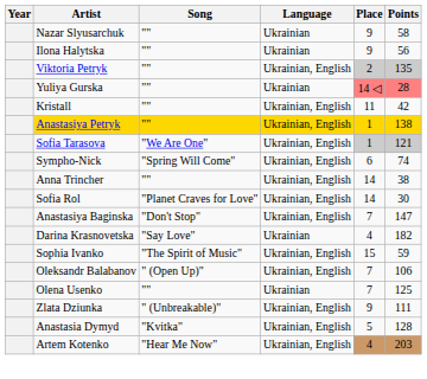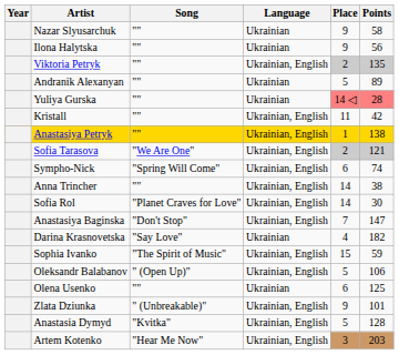 <table class="wikitable sortable plainrowheaders">
 <tr>
 <th scope="col">Year</th>
 <th scope="col">Artist</th>
 <th scope="col">Song</th>
 <th scope="col">Language</th>
 <th scope="col" data-sort-type="number">Place</th>
 <th scope="col" data-sort-type="number">Points</th>
 </tr>
 <tr>
 <th scope="row" style="text-align:center;"></th>
 <td>Nazar Slyusarchuk</td>
 <td>"" </td>
 <td>Ukrainian</td>
 <td style="text-align:center;">9</td>
 <td style="text-align:center;">58</td>
 </tr>
 <tr>
 <th scope="row" style="text-align:center;"></th>
 <td>Ilona Halytska</td>
 <td>"" </td>
 <td>Ukrainian</td>
 <td style="text-align:center;">9</td>
 <td style="text-align:center;">56</td>
 </tr>
 <tr>
 <th scope="row" style="text-align:center;"></th>
 <td><a href='#'>Viktoria Petryk</a></td>
 <td>"" </td>
 <td>Ukrainian, English</td>
 <td style="text-align:center; background-color:#CCC;">2</td>
 <td style="text-align:center; background-color:#CCC;">135</td>
 </tr>
 <tr>
 <th scope="row" style="text-align:center;"></th>
+<td>Andranik Alexanyan</td>
+<td>"" </td>
+<td>Ukrainian</td>
+<td style="text-align:center;">5</td>
+<td style="text-align:center;">89</td>
+</tr>
+<tr>
+<th scope="row" style="text-align:center;"></th>
 <td>Yuliya Gurska</td>
 <td>"" </td>
 <td>Ukrainian</td>
 <td style="text-align:center; background-color:#FE8080;">14 ◁</td>
 <td style="text-align:center; background-color:#FE8080;">28</td>
 </tr>
 <tr>
 <th scope="row" style="text-align:center;"></th>
 <td>Kristall</td>
 <td>"" </td>
 <td>Ukrainian, English</td>
 <td style="text-align:center;">11</td>
 <td style="text-align:center;">42</td>
 </tr>
 <tr style="background-color:#FFD700;">
 <th scope="row" style="text-align:center;"></th>
 <td><a href='#'>Anastasiya Petryk</a></td>
 <td>"" </td>
 <td>Ukrainian, English</td>
 <td style="text-align:center;">1</td>
 <td style="text-align:center;">138</td>
 </tr>
 <tr>
 <th scope="row" style="text-align:center;"></th>
 <td><a href='#'>Sofia Tarasova</a></td>
 <td>"<a href='#'>We Are One</a>"</td>
 <td>Ukrainian, English</td>
-<td style="text-align:center; background-color:#CCC;">1</td>
+<td style="text-align:center; background-color:#CCC;">2</td>
 <td style="text-align:center; background-color:#CCC;">121</td>
 </tr>
 <tr>
 <th scope="row" style="text-align:center;"></th>
 <td>Sympho-Nick</td>
 <td>"Spring Will Come"</td>
 <td>Ukrainian, English</td>
 <td style="text-align:center;">6</td>
 <td style="text-align:center;">74</td>
 </tr>
 <tr>
 <th scope="row" style="text-align:center;"></th>
 <td>Anna Trincher</td>
 <td>"" </td>
 <td>Ukrainian, English</td>
 <td style="text-align:center;">14</td>
 <td style="text-align:center;">38</td>
 </tr>
 <tr>
 <th scope="row" style="text-align:center;"></th>
 <td>Sofia Rol</td>
 <td>"Planet Craves for Love"</td>
 <td>Ukrainian, English</td>
 <td style="text-align:center;">14</td>
 <td style="text-align:center;">30</td>
 </tr>
 <tr>
 <th scope="row" style="text-align:center;"></th>
 <td>Anastasiya Baginska</td>
 <td>"Don't Stop"</td>
 <td>Ukrainian, English</td>
 <td style="text-align:center;">7</td>
 <td style="text-align:center;">147</td>
 </tr>
 <tr>
 <th scope="row" style="text-align:center;"></th>
 <td>Darina Krasnovetska</td>
 <td>"Say Love"</td>
 <td>Ukrainian</td>
 <td style="text-align:center;">4</td>
 <td style="text-align:center;">182</td>
 </tr>
 <tr>
 <th scope="row" style="text-align:center;"></th>
 <td>Sophia Ivanko</td>
 <td>"The Spirit of Music"</td>
 <td>Ukrainian, English</td>
 <td style="text-align:center;">15</td>
 <td style="text-align:center;">59</td>
 </tr>
 <tr>
 <th scope="row" style="text-align:center;"></th>
 <td>Oleksandr Balabanov</td>
 <td>" (Open Up)" </td>
 <td>Ukrainian, English</td>
-<td style="text-align:center;">7</td>
+<td style="text-align:center;">5</td>
 <td style="text-align:center;">106</td>
 </tr>
 <tr>
 <th scope="row" style="text-align:center;"></th>
 <td>Olena Usenko</td>
 <td>"" </td>
 <td>Ukrainian</td>
-<td style="text-align:center;">7</td>
+<td style="text-align:center;">6</td>
 <td style="text-align:center;">125</td>
 </tr>
 <tr>
 <th scope="row" style="text-align:center;"></th>
 <td>Zlata Dziunka</td>
 <td>" (Unbreakable)" </td>
 <td>Ukrainian, English</td>
 <td style="text-align:center;">9</td>
-<td style="text-align:center;">111</td>
+<td style="text-align:center;">101</td>
 </tr>
 <tr>
 <th scope="row" style="text-align:center;"></th>
 <td>Anastasia Dymyd</td>
 <td>"Kvitka" </td>
 <td>Ukrainian, English</td>
 <td style="text-align:center;">5</td>
 <td style="text-align:center;">128</td>
 </tr>
 <tr>
 <th scope="row" style="text-align:center;"></th>
 <td>Artem Kotenko</td>
 <td>"Hear Me Now"</td>
 <td>Ukrainian, English</td>
-<td style="text-align:center; background-color:#C96;">4</td>
+<td style="text-align:center; background-color:#C96;">3</td>
 <td style="text-align:center; background-color:#C96;">203</td>
 </tr>
 </table>
